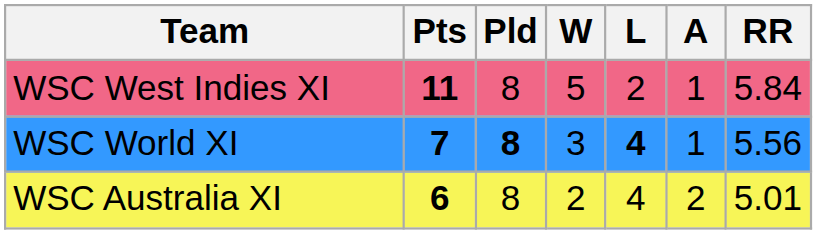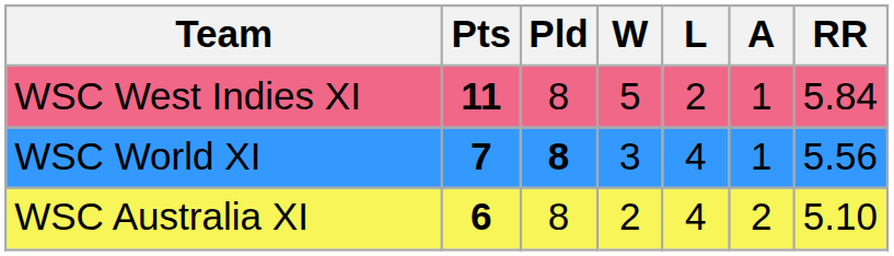 <table class="wikitable" style="text-align:center;">
 <tr>
 <th width=175>Team</th>
 <th width=20  abbr="Points">Pts</th>
 <th width=20  abbr="Played">Pld</th>
 <th width=20  abbr="Won">W</th>
 <th width=20  abbr="Lost">L</th>
 <th width=20  abbr="No Result">A</th>
 <th width=20  abbr="Run Rate">RR</th>
 </tr>
 <tr style="background:#F16787;">
 <td style="text-align:left;">WSC West Indies XI</td>
 <td><strong>11</strong></td>
 <td>8</td>
 <td>5</td>
 <td>2</td>
 <td>1</td>
 <td>5.84</td>
 </tr>
 <tr style="background:#3399FF;">
 <td style="text-align:left;">WSC World XI</td>
 <td><strong>7</strong></td>
 <td><strong>8</strong></td>
 <td>3</td>
-<td><strong>4</strong></td>
+<td>4</td>
 <td>1</td>
 <td>5.56</td>
 </tr>
 <tr style="background:#F7F557;">
 <td style="text-align:left;">WSC Australia XI</td>
 <td><strong>6</strong></td>
 <td>8</td>
 <td>2</td>
 <td>4</td>
 <td>2</td>
-<td>5.01</td>
+<td>5.10</td>
 </tr>
 </table>
